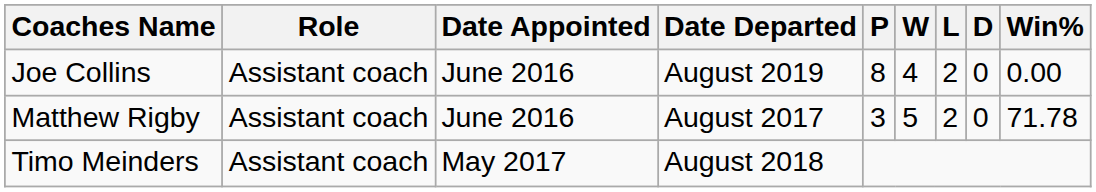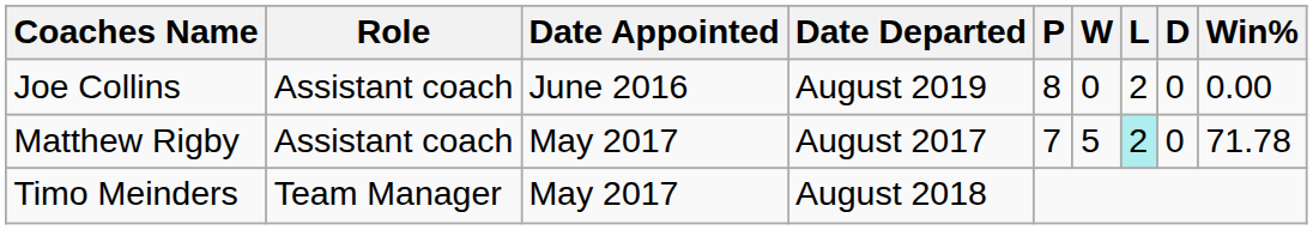 <table class="wikitable">
 <tr>
 <th>Coaches Name</th>
 <th>Role</th>
 <th>Date Appointed</th>
 <th>Date Departed</th>
 <th>P</th>
 <th>W</th>
 <th>L</th>
 <th>D</th>
 <th>Win%</th>
 </tr>
 <tr>
 <td> Joe Collins</td>
 <td>Assistant coach</td>
 <td>June 2016</td>
 <td>August 2019</td>
 <td>8</td>
-<td>4</td>
+<td>0</td>
 <td>2</td>
 <td>0</td>
 <td>0.00</td>
 </tr>
 <tr>
 <td> Matthew Rigby</td>
 <td>Assistant coach</td>
-<td>June 2016</td>
+<td>May 2017</td>
 <td>August 2017</td>
-<td>3</td>
+<td>7</td>
 <td>5</td>
-<td>2</td>
+<td style="background: paleturquoise;">2</td>
 <td>0</td>
 <td>71.78</td>
 </tr>
 <tr>
 <td> Timo Meinders</td>
-<td>Assistant coach</td>
+<td>Team Manager</td>
 <td>May 2017</td>
 <td>August 2018</td>
 </tr>
 </table>
